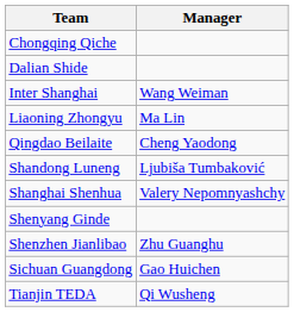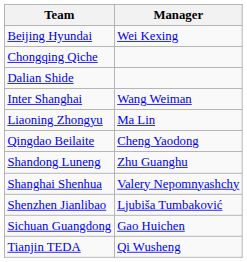 <table class="wikitable sortable" style="font-size:95%">
 <tr>
 <th>Team</th>
 <th>Manager</th>
+</tr>
+<tr>
+<td><a href='#'>Beijing Hyundai</a></td>
+<td> <a href='#'>Wei Kexing</a></td>
 </tr>
 <tr>
 <td><a href='#'>Chongqing Qiche</a></td>
 <td></td>
 </tr>
 <tr>
 <td><a href='#'>Dalian Shide</a></td>
 <td></td>
 </tr>
 <tr>
 <td><a href='#'>Inter Shanghai</a></td>
 <td> <a href='#'>Wang Weiman</a></td>
 </tr>
 <tr>
 <td><a href='#'>Liaoning Zhongyu</a></td>
 <td> <a href='#'>Ma Lin</a></td>
 </tr>
 <tr>
 <td><a href='#'>Qingdao Beilaite</a></td>
 <td> <a href='#'>Cheng Yaodong</a></td>
 </tr>
 <tr>
 <td><a href='#'>Shandong Luneng</a></td>
-<td> <a href='#'>Ljubiša Tumbaković</a></td>
+<td> <a href='#'>Zhu Guanghu</a></td>
 </tr>
 <tr>
 <td><a href='#'>Shanghai Shenhua</a></td>
 <td> <a href='#'>Valery Nepomnyashchy</a></td>
 </tr>
 <tr>
-<td><a href='#'>Shenyang Ginde</a></td>
-<td></td>
-</tr>
-<tr>
 <td><a href='#'>Shenzhen Jianlibao</a></td>
-<td> <a href='#'>Zhu Guanghu</a></td>
+<td> <a href='#'>Ljubiša Tumbaković</a></td>
 </tr>
 <tr>
 <td><a href='#'>Sichuan Guangdong</a></td>
 <td> <a href='#'>Gao Huichen</a></td>
 </tr>
 <tr>
 <td><a href='#'>Tianjin TEDA</a></td>
 <td> <a href='#'>Qi Wusheng</a></td>
 </tr>
 </table>
